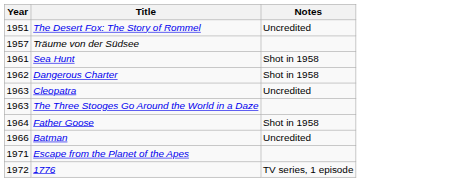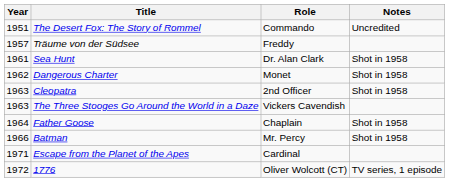 <table class="wikitable">
 <tr>
 <th>Year</th>
 <th>Title</th>
+<th>Role</th>
 <th>Notes</th>
 </tr>
 <tr>
 <td>1951</td>
 <td><em><a href='#'>The Desert Fox: The Story of Rommel</a></em></td>
+<td>Commando</td>
 <td>Uncredited</td>
 </tr>
 <tr>
 <td>1957</td>
 <td><em>Träume von der Südsee</em></td>
+<td>Freddy</td>
 <td></td>
 </tr>
 <tr>
 <td>1961</td>
 <td><em><a href='#'>Sea Hunt</a></em></td>
+<td>Dr. Alan Clark</td>
 <td>Shot in 1958</td>
 </tr>
 <tr>
 <td>1962</td>
 <td><em><a href='#'>Dangerous Charter</a></em></td>
+<td>Monet</td>
 <td>Shot in 1958</td>
 </tr>
 <tr>
 <td>1963</td>
 <td><em><a href='#'>Cleopatra</a></em></td>
-<td>Uncredited</td>
+<td>2nd Officer</td>
+<td>Shot in 1958</td>
 </tr>
 <tr>
 <td>1963</td>
 <td><em><a href='#'>The Three Stooges Go Around the World in a Daze</a></em></td>
+<td>Vickers Cavendish</td>
 <td></td>
 </tr>
 <tr>
 <td>1964</td>
 <td><em><a href='#'>Father Goose</a></em></td>
+<td>Chaplain</td>
 <td>Shot in 1958</td>
 </tr>
 <tr>
 <td>1966</td>
 <td><em><a href='#'>Batman</a></em></td>
-<td>Uncredited</td>
+<td>Mr. Percy</td>
+<td>Shot in 1958</td>
 </tr>
 <tr>
 <td>1971</td>
 <td><em><a href='#'>Escape from the Planet of the Apes</a></em></td>
+<td>Cardinal</td>
 <td></td>
 </tr>
 <tr>
 <td>1972</td>
 <td><em><a href='#'>1776</a></em></td>
+<td>Oliver Wolcott (CT)</td>
 <td>TV series, 1 episode</td>
 </tr>
 </table>
